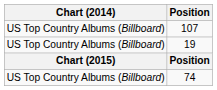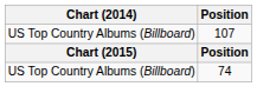 <table class="wikitable">
 <tr>
 <th>Chart (2014)</th>
 <th>Position</th>
 </tr>
 <tr>
 <td>US Top Country Albums (<em>Billboard</em>)</td>
 <td style="text-align:center;">107</td>
 </tr>
 <tr>
-<td>US Top Country Albums (<em>Billboard</em>)</td>
-<td style="text-align:center;">19</td>
-</tr>
-<tr>
 <th>Chart (2015)</th>
 <th>Position</th>
 </tr>
 <tr>
 <td>US Top Country Albums (<em>Billboard</em>)</td>
 <td style="text-align:center;">74</td>
 </tr>
 </table>
